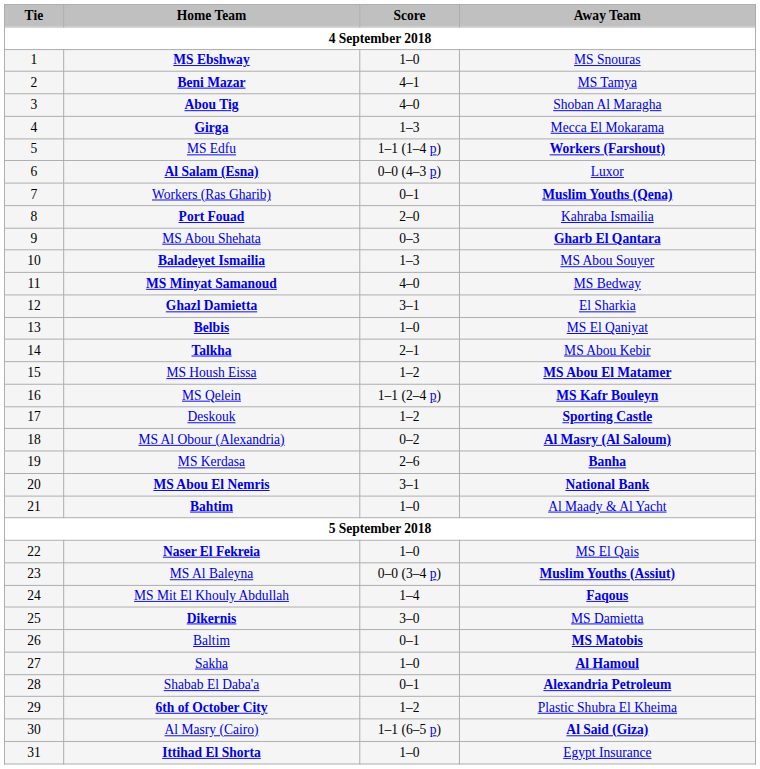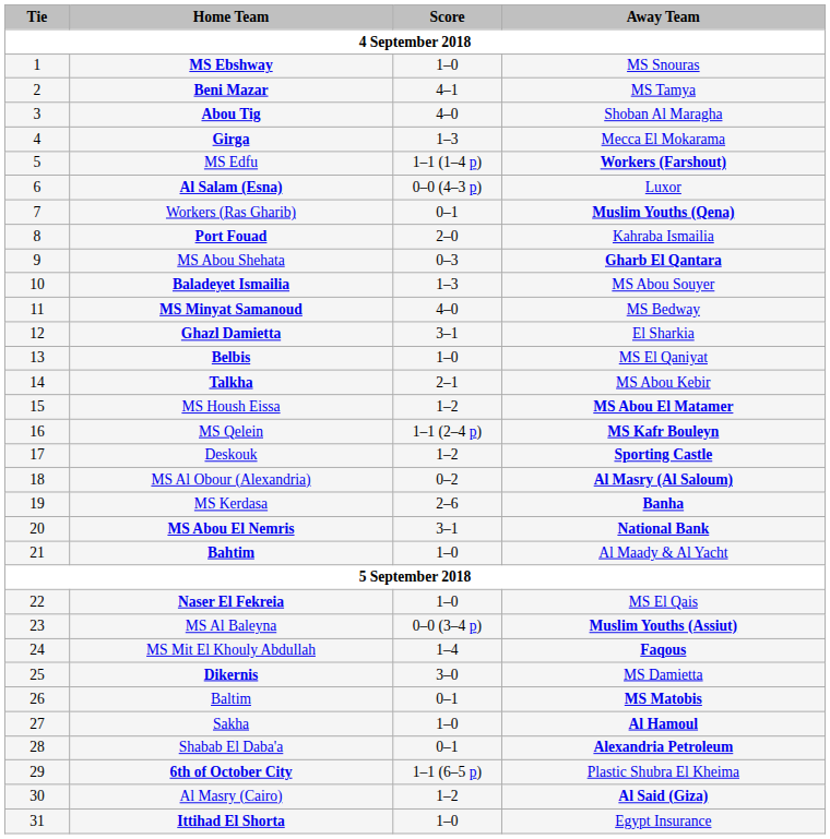 <table class="wikitable" style="width: 800px; height:50px; background:WhiteSmoke; text-align:center; font-size:90%">
 <tr>
 <td scope="col" style="width:  7.25%; background:silver;"><strong>Tie</strong></td>
 <td scope="col" style="width: 36.50%; background:silver;"><strong>Home Team</strong></td>
 <td scope="col" style="width: 12.25%; background:silver;"><strong>Score</strong></td>
 <td scope="col" style="width: 36.50%; background:silver;"><strong>Away Team</strong></td>
 </tr>
 <tr>
 <td colspan="4" style= background:White><strong>4 September 2018</strong></td>
 </tr>
 <tr>
 <td>1</td>
 <td><strong><a href='#'>MS Ebshway</a></strong></td>
 <td>1–0</td>
 <td><a href='#'>MS Snouras</a></td>
 </tr>
 <tr>
 <td>2</td>
 <td><strong><a href='#'>Beni Mazar</a></strong></td>
 <td>4–1</td>
 <td><a href='#'>MS Tamya</a></td>
 </tr>
 <tr>
 <td>3</td>
 <td><strong><a href='#'>Abou Tig</a></strong></td>
 <td>4–0</td>
 <td><a href='#'>Shoban Al Maragha</a></td>
 </tr>
 <tr>
 <td>4</td>
 <td><strong><a href='#'>Girga</a></strong></td>
 <td>1–3</td>
 <td><a href='#'>Mecca El Mokarama</a></td>
 </tr>
 <tr>
 <td>5</td>
 <td><a href='#'>MS Edfu</a></td>
 <td>1–1 (1–4 <a href='#'>p</a>)</td>
 <td><strong><a href='#'>Workers (Farshout)</a></strong></td>
 </tr>
 <tr>
 <td>6</td>
 <td><strong><a href='#'>Al Salam (Esna)</a></strong></td>
 <td>0–0 (4–3 <a href='#'>p</a>)</td>
 <td><a href='#'>Luxor</a></td>
 </tr>
 <tr>
 <td>7</td>
 <td><a href='#'>Workers (Ras Gharib)</a></td>
 <td>0–1</td>
 <td><strong><a href='#'>Muslim Youths (Qena)</a></strong></td>
 </tr>
 <tr>
 <td>8</td>
 <td><strong><a href='#'>Port Fouad</a></strong></td>
 <td>2–0</td>
 <td><a href='#'>Kahraba Ismailia</a></td>
 </tr>
 <tr>
 <td>9</td>
 <td><a href='#'>MS Abou Shehata</a></td>
 <td>0–3</td>
 <td><strong><a href='#'>Gharb El Qantara</a></strong></td>
 </tr>
 <tr>
 <td>10</td>
 <td><strong><a href='#'>Baladeyet Ismailia</a></strong></td>
 <td>1–3</td>
 <td><a href='#'>MS Abou Souyer</a></td>
 </tr>
 <tr>
 <td>11</td>
 <td><strong><a href='#'>MS Minyat Samanoud</a></strong></td>
 <td>4–0</td>
 <td><a href='#'>MS Bedway</a></td>
 </tr>
 <tr>
 <td>12</td>
 <td><strong><a href='#'>Ghazl Damietta</a></strong></td>
 <td>3–1</td>
 <td><a href='#'>El Sharkia</a></td>
 </tr>
 <tr>
 <td>13</td>
 <td><strong><a href='#'>Belbis</a></strong></td>
 <td>1–0</td>
 <td><a href='#'>MS El Qaniyat</a></td>
 </tr>
 <tr>
 <td>14</td>
 <td><strong><a href='#'>Talkha</a></strong></td>
 <td>2–1</td>
 <td><a href='#'>MS Abou Kebir</a></td>
 </tr>
 <tr>
 <td>15</td>
 <td><a href='#'>MS Housh Eissa</a></td>
 <td>1–2</td>
 <td><strong><a href='#'>MS Abou El Matamer</a></strong></td>
 </tr>
 <tr>
 <td>16</td>
 <td><a href='#'>MS Qelein</a></td>
 <td>1–1 (2–4 <a href='#'>p</a>)</td>
 <td><strong><a href='#'>MS Kafr Bouleyn</a></strong></td>
 </tr>
 <tr>
 <td>17</td>
 <td><a href='#'>Deskouk</a></td>
 <td>1–2</td>
 <td><strong><a href='#'>Sporting Castle</a></strong></td>
 </tr>
 <tr>
 <td>18</td>
 <td><a href='#'>MS Al Obour (Alexandria)</a></td>
 <td>0–2</td>
 <td><strong><a href='#'>Al Masry (Al Saloum)</a></strong></td>
 </tr>
 <tr>
 <td>19</td>
 <td><a href='#'>MS Kerdasa</a></td>
 <td>2–6</td>
 <td><strong><a href='#'>Banha</a></strong></td>
 </tr>
 <tr>
 <td>20</td>
 <td><strong><a href='#'>MS Abou El Nemris</a></strong></td>
 <td>3–1</td>
 <td><strong><a href='#'>National Bank</a></strong></td>
 </tr>
 <tr>
 <td>21</td>
 <td><strong><a href='#'>Bahtim</a></strong></td>
 <td>1–0</td>
 <td><a href='#'>Al Maady & Al Yacht</a></td>
 </tr>
 <tr>
 <td colspan="4" style= background:White><strong>5 September 2018</strong></td>
 </tr>
 <tr>
 <td>22</td>
 <td><strong><a href='#'>Naser El Fekreia</a></strong></td>
 <td>1–0</td>
 <td><a href='#'>MS El Qais</a></td>
 </tr>
 <tr>
 <td>23</td>
 <td><a href='#'>MS Al Baleyna</a></td>
 <td>0–0 (3–4 <a href='#'>p</a>)</td>
 <td><strong><a href='#'>Muslim Youths (Assiut)</a></strong></td>
 </tr>
 <tr>
 <td>24</td>
 <td><a href='#'>MS Mit El Khouly Abdullah</a></td>
 <td>1–4</td>
 <td><strong><a href='#'>Faqous</a></strong></td>
 </tr>
 <tr>
 <td>25</td>
 <td><strong><a href='#'>Dikernis</a></strong></td>
 <td>3–0</td>
 <td><a href='#'>MS Damietta</a></td>
 </tr>
 <tr>
 <td>26</td>
 <td><a href='#'>Baltim</a></td>
 <td>0–1</td>
 <td><strong><a href='#'>MS Matobis</a></strong></td>
 </tr>
 <tr>
 <td>27</td>
 <td><a href='#'>Sakha</a></td>
 <td>1–0</td>
 <td><strong><a href='#'>Al Hamoul</a></strong></td>
 </tr>
 <tr>
 <td>28</td>
 <td><a href='#'>Shabab El Daba'a</a></td>
 <td>0–1</td>
 <td><strong><a href='#'>Alexandria Petroleum</a></strong></td>
 </tr>
 <tr>
 <td>29</td>
 <td><strong><a href='#'>6th of October City</a></strong></td>
-<td>1–2</td>
+<td>1–1 (6–5 <a href='#'>p</a>)</td>
 <td><a href='#'>Plastic Shubra El Kheima</a></td>
 </tr>
 <tr>
 <td>30</td>
 <td><a href='#'>Al Masry (Cairo)</a></td>
-<td>1–1 (6–5 <a href='#'>p</a>)</td>
+<td>1–2</td>
 <td><strong><a href='#'>Al Said (Giza)</a></strong></td>
 </tr>
 <tr>
 <td>31</td>
 <td><strong><a href='#'>Ittihad El Shorta</a></strong></td>
 <td>1–0</td>
 <td><a href='#'>Egypt Insurance</a></td>
 </tr>
 </table>
